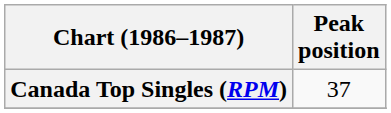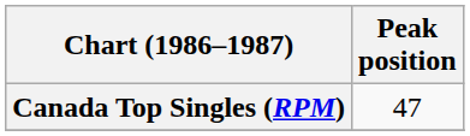 <table class="wikitable sortable plainrowheaders">
 <tr>
 <th scope="col">Chart (1986–1987)</th>
 <th scope="col">Peak<br>position</th>
 </tr>
 <tr>
 <th scope="row">Canada Top Singles (<em><a href='#'>RPM</a></em>)</th>
-<td style="text-align:center;">37</td>
+<td style="text-align:center;">47</td>
 </tr>
 <tr>
 </tr>
 <tr>
 </tr>
 <tr>
 </tr>
 <tr>
 </tr>
 <tr>
 </tr>
 <tr>
 </tr>
 </table>
